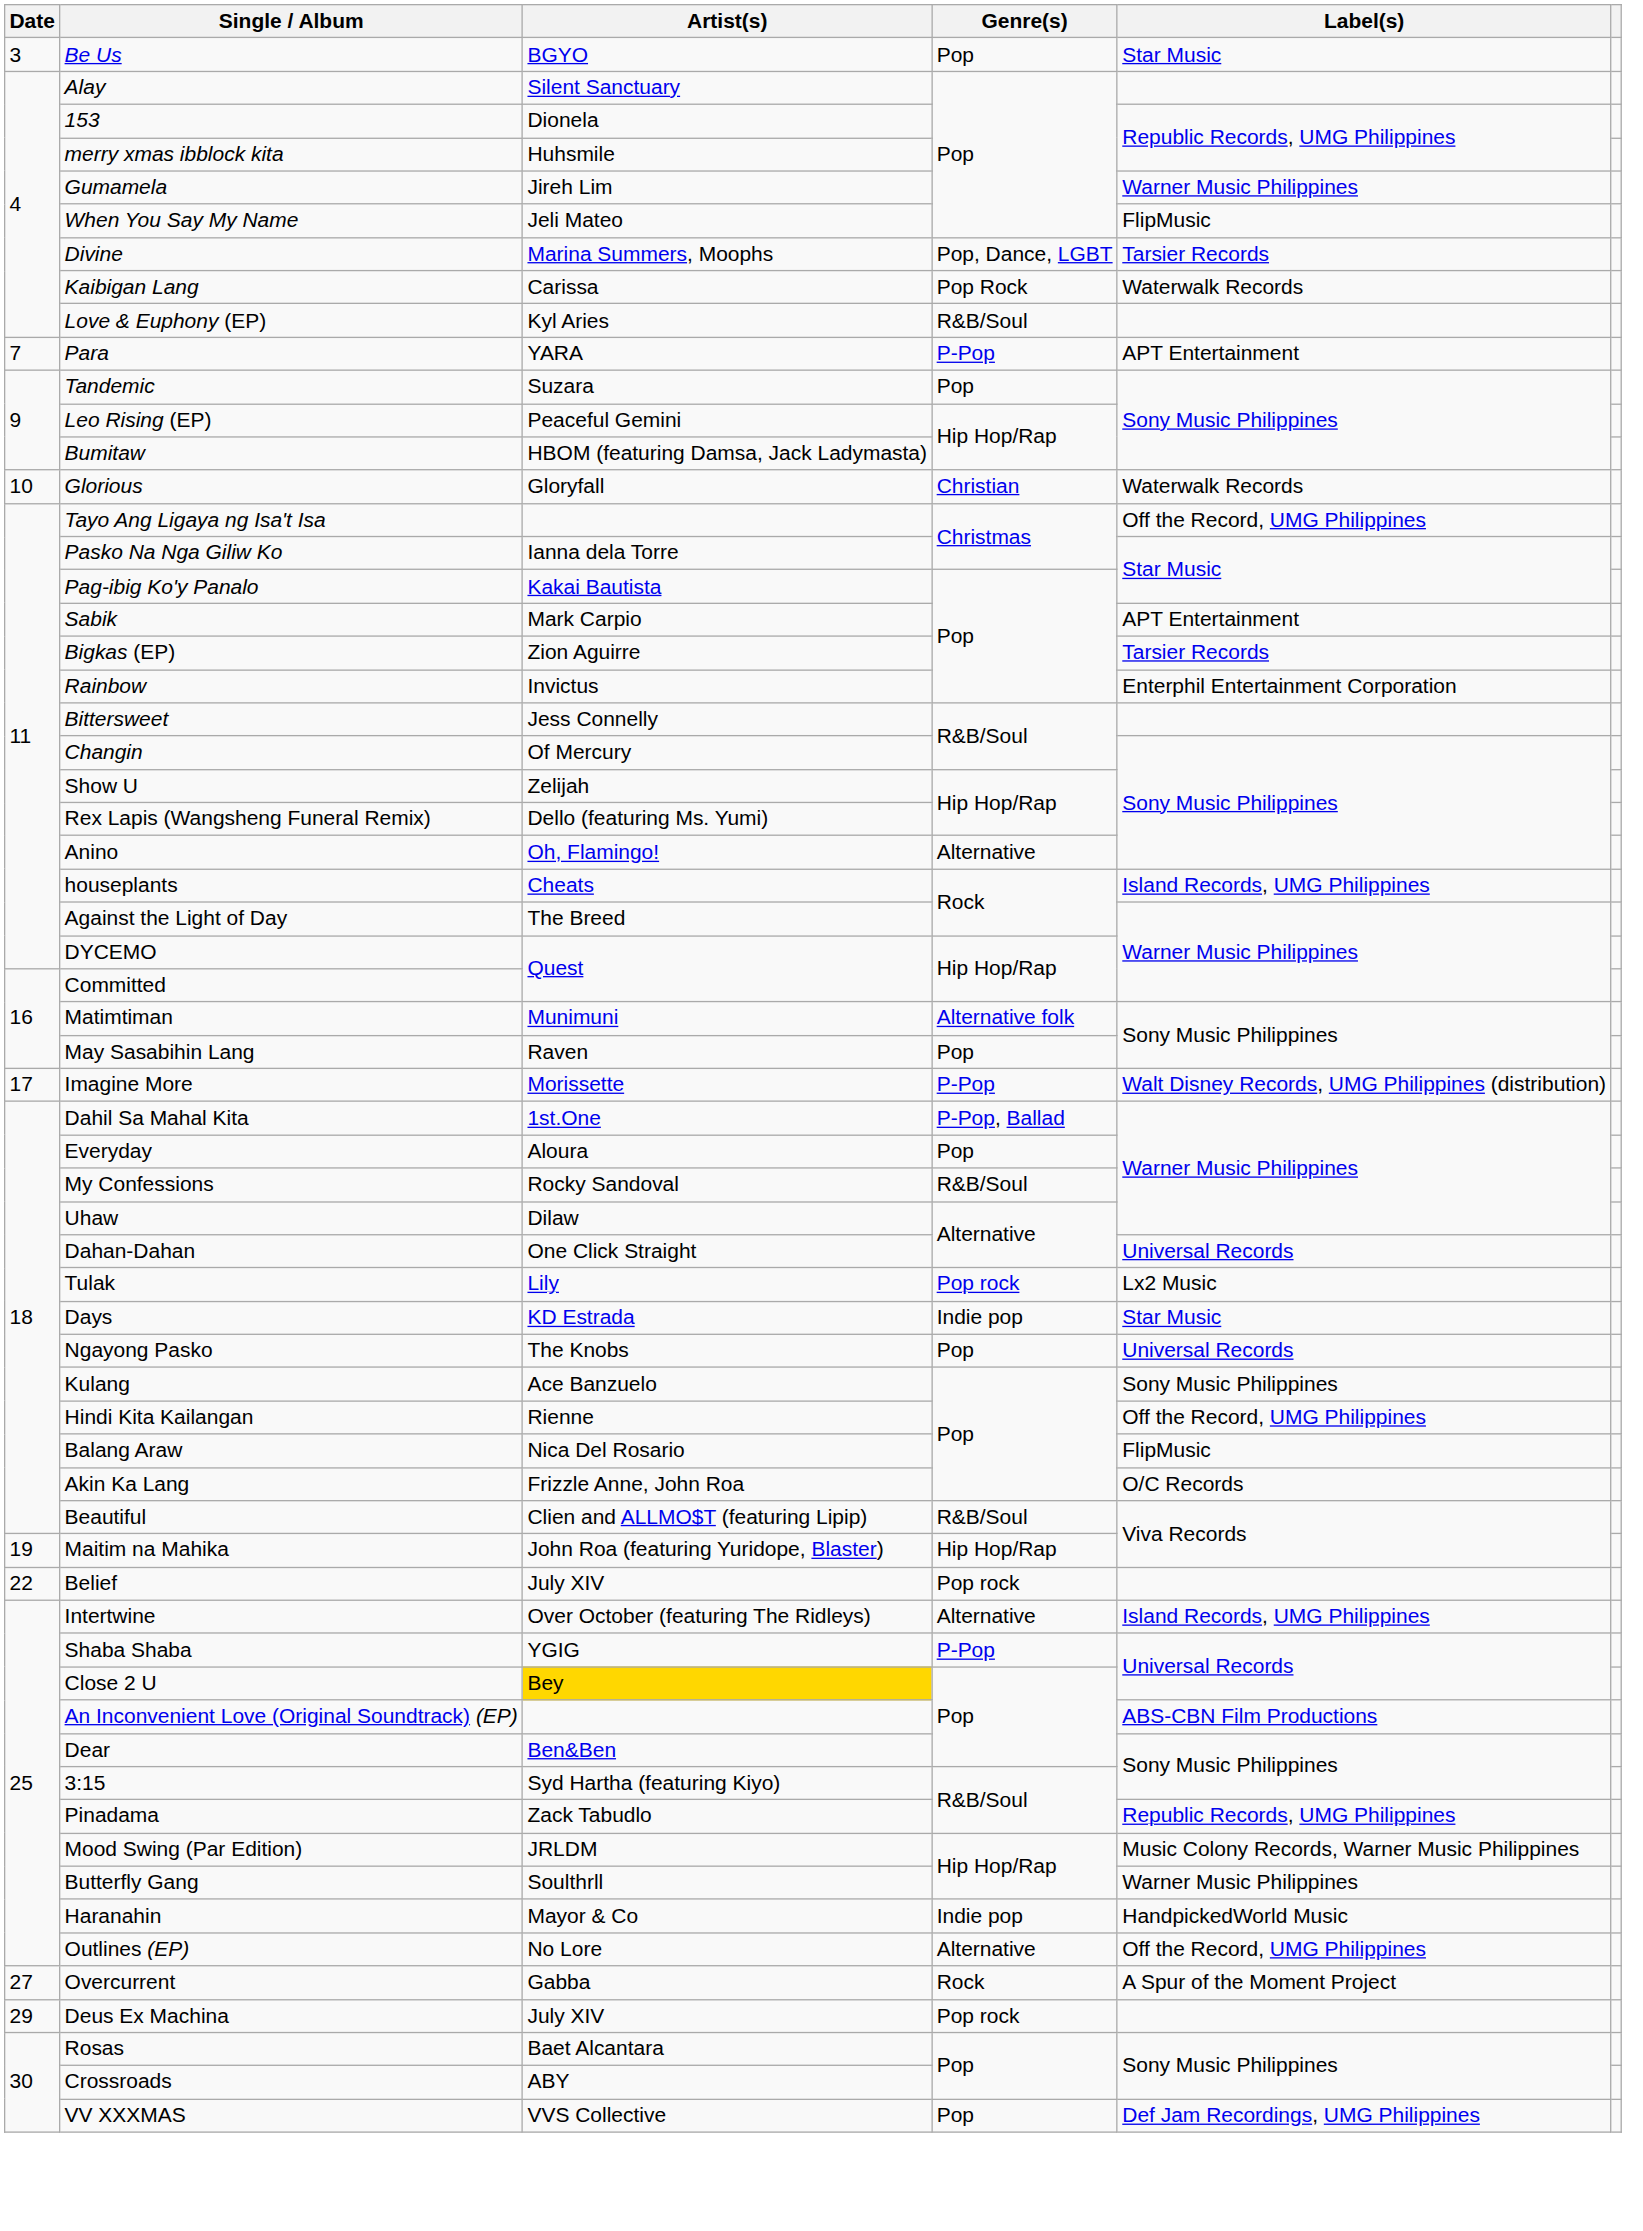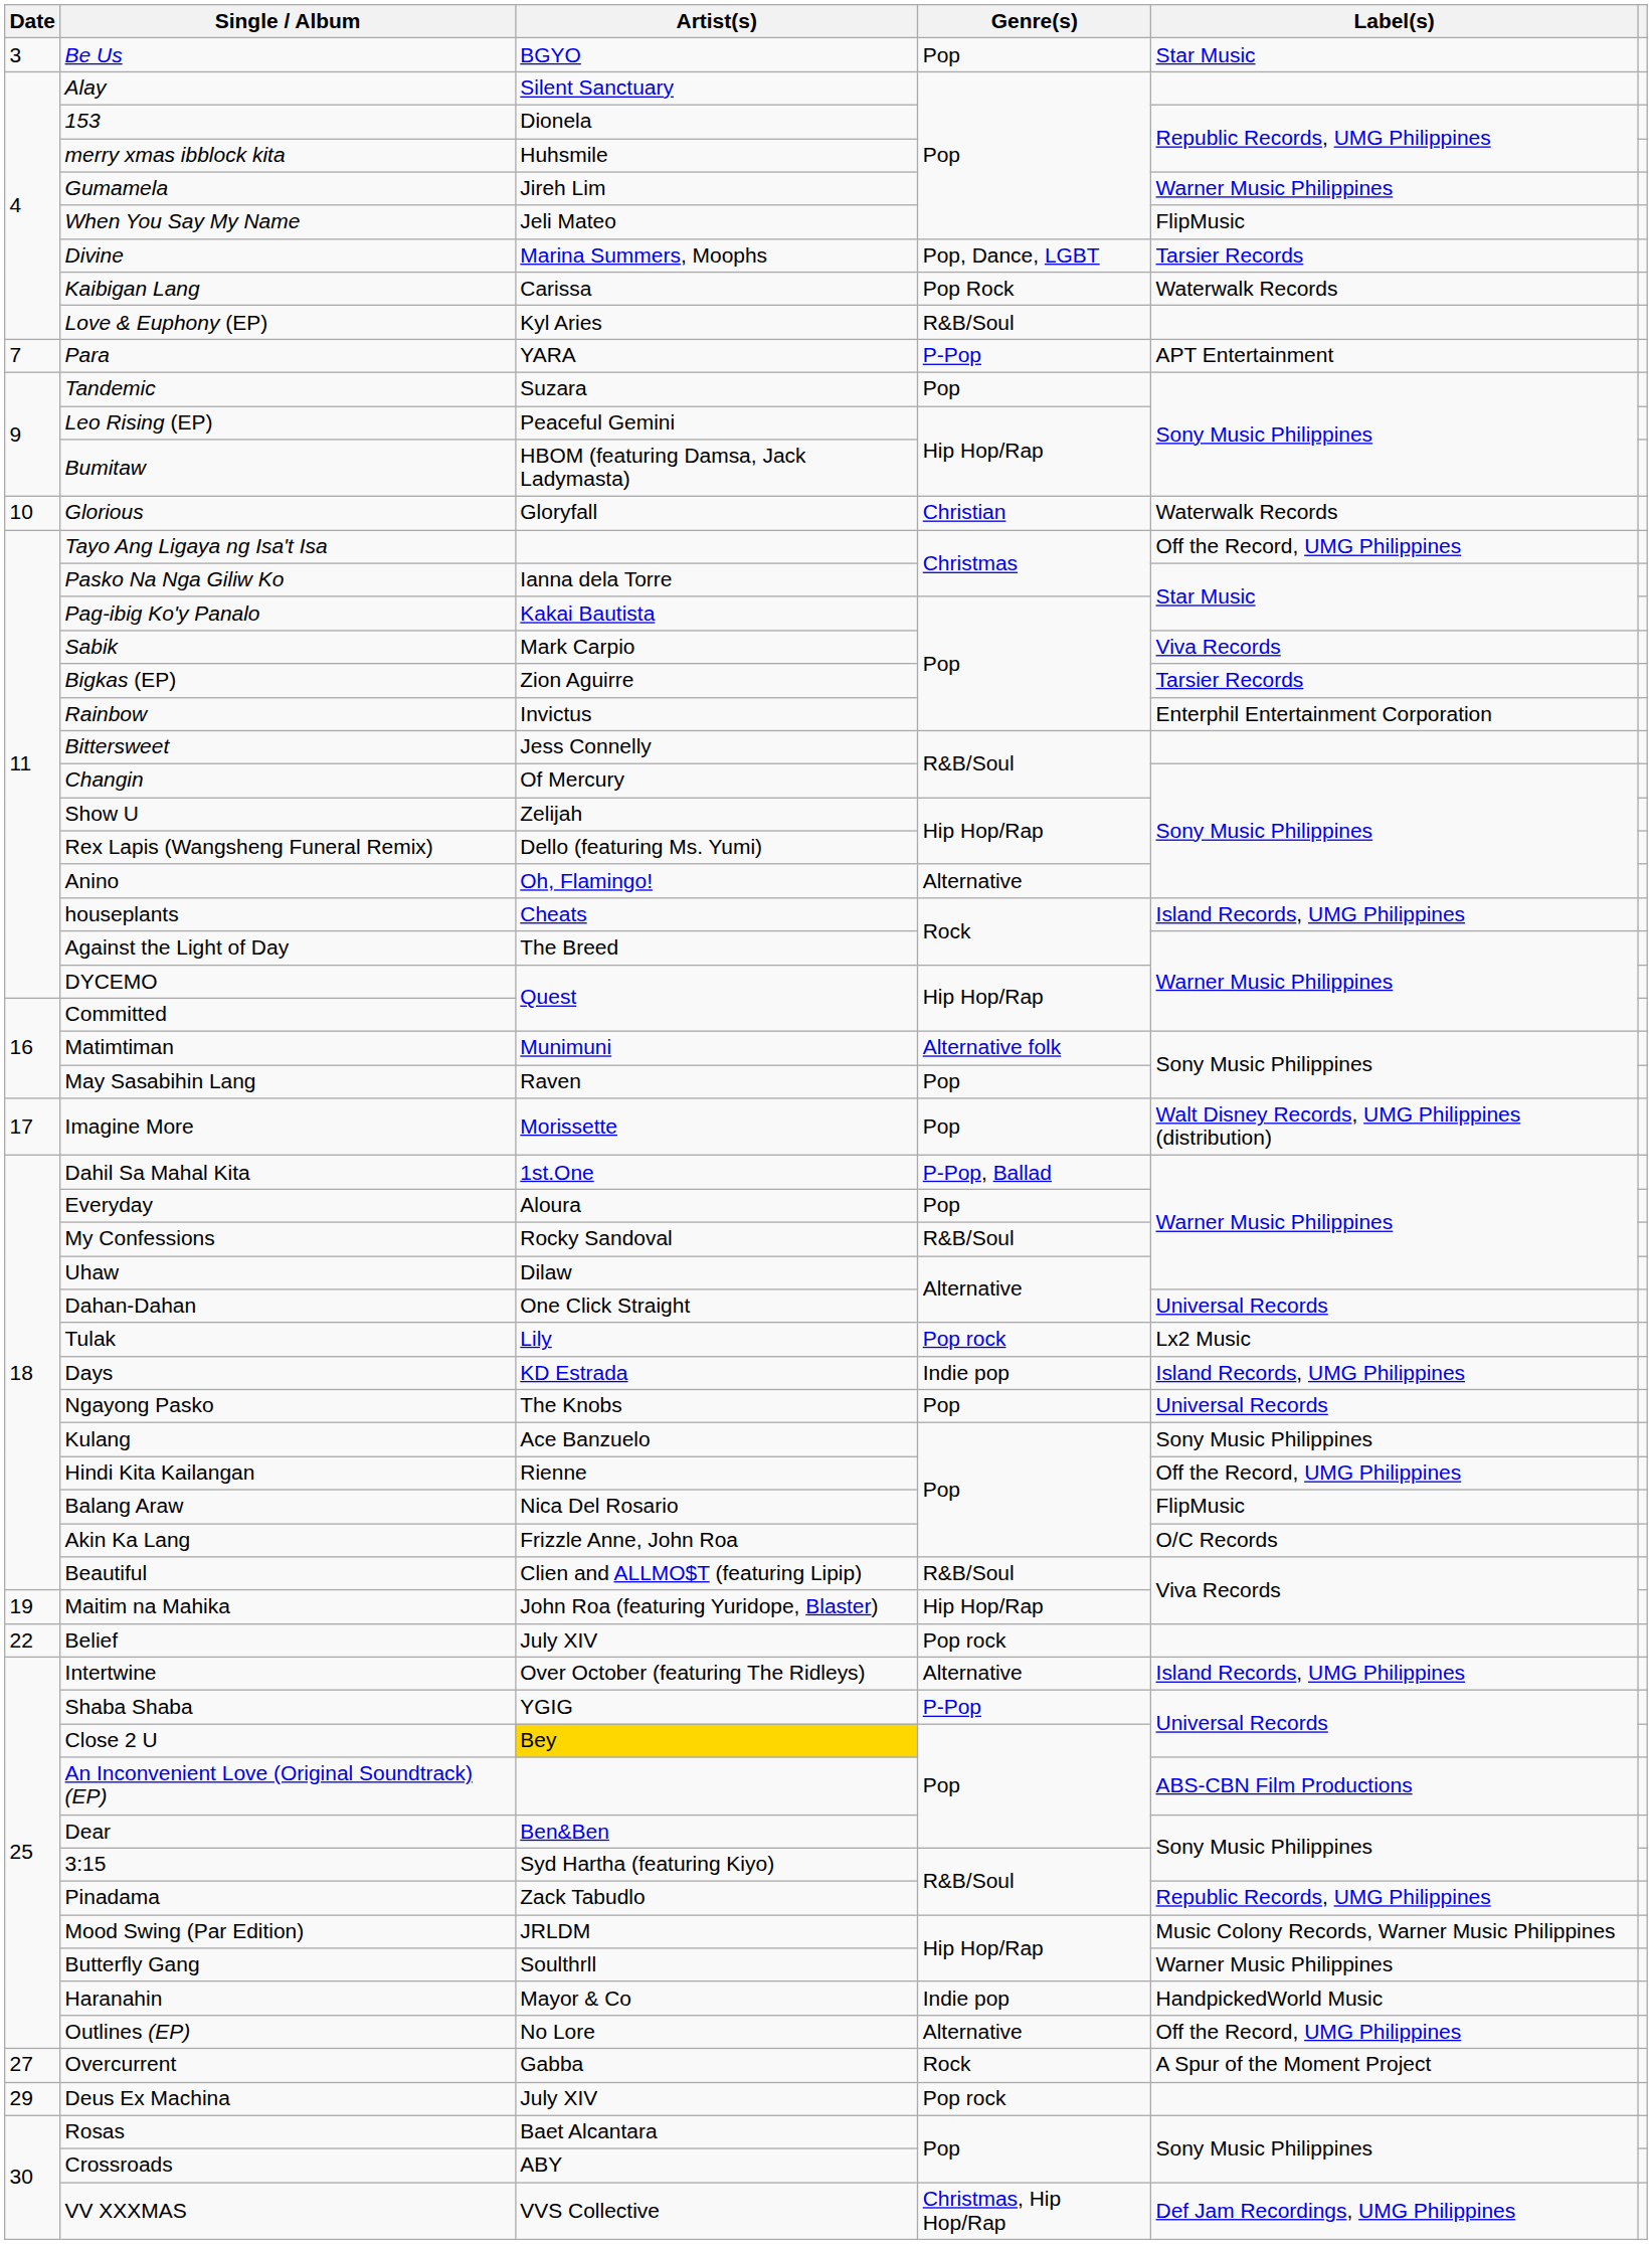 <table class="wikitable">
 <tr>
 <th>Date</th>
 <th>Single / Album</th>
 <th>Artist(s)</th>
 <th>Genre(s)</th>
 <th>Label(s)</th>
 <th></th>
 </tr>
 <tr>
 <td>3</td>
 <td><em><a href='#'>Be Us</a></em></td>
 <td><a href='#'>BGYO</a></td>
 <td>Pop</td>
 <td><a href='#'>Star Music</a></td>
 <td></td>
 </tr>
 <tr>
 <td rowspan="8">4</td>
 <td><em>Alay</em></td>
 <td><a href='#'>Silent Sanctuary</a></td>
 <td rowspan="5">Pop</td>
 <td></td>
 <td></td>
 </tr>
 <tr>
 <td><em>153</em></td>
 <td>Dionela</td>
 <td rowspan="2"><a href='#'>Republic Records</a>, <a href='#'>UMG Philippines</a></td>
 <td></td>
 </tr>
 <tr>
 <td><em>merry xmas ibblock kita</em></td>
 <td>Huhsmile</td>
 <td></td>
 </tr>
 <tr>
 <td><em>Gumamela</em></td>
 <td>Jireh Lim</td>
 <td><a href='#'>Warner Music Philippines</a></td>
 <td></td>
 </tr>
 <tr>
 <td><em>When You Say My Name</em></td>
 <td>Jeli Mateo</td>
 <td>FlipMusic</td>
 <td></td>
 </tr>
 <tr>
 <td><em>Divine</em></td>
 <td><a href='#'>Marina Summers</a>, Moophs</td>
 <td>Pop, Dance, <a href='#'>LGBT</a></td>
 <td><a href='#'>Tarsier Records</a></td>
 <td></td>
 </tr>
 <tr>
 <td><em>Kaibigan Lang</em></td>
 <td>Carissa</td>
 <td>Pop Rock</td>
 <td>Waterwalk Records</td>
 <td></td>
 </tr>
 <tr>
 <td><em>Love & Euphony</em> (EP)</td>
 <td>Kyl Aries</td>
 <td>R&B/Soul</td>
 <td></td>
 <td></td>
 </tr>
 <tr>
 <td>7</td>
 <td><em>Para</em></td>
 <td>YARA</td>
 <td><a href='#'>P-Pop</a></td>
 <td>APT Entertainment</td>
 <td></td>
 </tr>
 <tr>
 <td rowspan="3">9</td>
 <td><em>Tandemic</em></td>
 <td>Suzara</td>
 <td>Pop</td>
 <td rowspan="3"><a href='#'>Sony Music Philippines</a></td>
 <td></td>
 </tr>
 <tr>
 <td><em>Leo Rising</em> (EP)</td>
 <td>Peaceful Gemini</td>
 <td rowspan="2">Hip Hop/Rap</td>
 <td></td>
 </tr>
 <tr>
 <td><em>Bumitaw</em></td>
 <td>HBOM (featuring Damsa, Jack Ladymasta)</td>
 <td></td>
 </tr>
 <tr>
 <td>10</td>
 <td><em>Glorious</em></td>
 <td>Gloryfall</td>
 <td><a href='#'>Christian</a></td>
 <td>Waterwalk Records</td>
 <td></td>
 </tr>
 <tr>
 <td rowspan="14">11</td>
 <td><em>Tayo Ang Ligaya ng Isa't Isa</em></td>
 <td></td>
 <td rowspan="2"><a href='#'>Christmas</a></td>
 <td>Off the Record, <a href='#'>UMG Philippines</a></td>
 <td></td>
 </tr>
 <tr>
 <td><em>Pasko Na Nga Giliw Ko</em></td>
 <td>Ianna dela Torre</td>
 <td rowspan="2"><a href='#'>Star Music</a></td>
 <td></td>
 </tr>
 <tr>
 <td><em>Pag-ibig Ko'y Panalo</em></td>
 <td><a href='#'>Kakai Bautista</a></td>
 <td rowspan="4">Pop</td>
 <td></td>
 </tr>
 <tr>
 <td><em>Sabik</em></td>
 <td>Mark Carpio</td>
-<td>APT Entertainment</td>
+<td><a href='#'>Viva Records</a></td>
 <td></td>
 </tr>
 <tr>
 <td><em>Bigkas</em> (EP)</td>
 <td>Zion Aguirre</td>
 <td><a href='#'>Tarsier Records</a></td>
 <td></td>
 </tr>
 <tr>
 <td><em>Rainbow</em></td>
 <td>Invictus</td>
 <td>Enterphil Entertainment Corporation</td>
 <td></td>
 </tr>
 <tr>
 <td><em>Bittersweet</em></td>
 <td>Jess Connelly</td>
 <td rowspan="2">R&B/Soul</td>
 <td></td>
 <td></td>
 </tr>
 <tr>
 <td><em>Changin<strong></td>
 <td>Of Mercury</td>
 <td rowspan="4"><a href='#'>Sony Music Philippines</a></td>
 <td></td>
 </tr>
 <tr>
 <td></em>Show U<em></td>
 <td>Zelijah</td>
 <td rowspan="2">Hip Hop/Rap</td>
 <td></td>
 </tr>
 <tr>
 <td></em>Rex Lapis (Wangsheng Funeral Remix)<em></td>
 <td>Dello (featuring Ms. Yumi)</td>
 <td></td>
 </tr>
 <tr>
 <td></em>Anino<em></td>
 <td><a href='#'>Oh, Flamingo!</a></td>
 <td>Alternative</td>
 <td></td>
 </tr>
 <tr>
 <td></em>houseplants<em></td>
 <td><a href='#'>Cheats</a></td>
 <td rowspan="2">Rock</td>
 <td><a href='#'>Island Records</a>, <a href='#'>UMG Philippines</a></td>
 <td></td>
 </tr>
 <tr>
 <td></em>Against the Light of Day<em></td>
 <td>The Breed</td>
 <td rowspan="3"><a href='#'>Warner Music Philippines</a></td>
 <td></td>
 </tr>
 <tr>
 <td></em>DYCEMO<em></td>
 <td rowspan="2"><a href='#'>Quest</a></td>
 <td rowspan="2">Hip Hop/Rap</td>
 <td></td>
 </tr>
 <tr>
 <td rowspan="3">16</td>
 <td></em>Committed<em></td>
 <td></td>
 </tr>
 <tr>
 <td></em>Matimtiman<em></td>
 <td><a href='#'>Munimuni</a></td>
 <td><a href='#'>Alternative folk</a></td>
 <td rowspan="2">Sony Music Philippines</td>
 <td></td>
 </tr>
 <tr>
 <td></em>May Sasabihin Lang<em></td>
 <td>Raven</td>
 <td>Pop</td>
 <td></td>
 </tr>
 <tr>
 <td>17</td>
 <td></em>Imagine More<em></td>
 <td><a href='#'>Morissette</a></td>
-<td><a href='#'>P-Pop</a></td>
+<td>Pop</td>
 <td><a href='#'>Walt Disney Records</a>, <a href='#'>UMG Philippines</a> (distribution)</td>
 <td></td>
 </tr>
 <tr>
 <td rowspan="13">18</td>
 <td></em>Dahil Sa Mahal Kita<em></td>
 <td><a href='#'>1st.One</a></td>
 <td><a href='#'>P-Pop</a>, <a href='#'>Ballad</a></td>
 <td rowspan="4"><a href='#'>Warner Music Philippines</a></td>
 <td></td>
 </tr>
 <tr>
 <td></em>Everyday<em></td>
 <td>Aloura</td>
 <td>Pop</td>
 <td></td>
 </tr>
 <tr>
 <td></em>My Confessions<em></td>
 <td>Rocky Sandoval</td>
 <td>R&B/Soul</td>
 <td></td>
 </tr>
 <tr>
 <td></em>Uhaw<em></td>
 <td>Dilaw</td>
 <td rowspan="2">Alternative</td>
 <td></td>
 </tr>
 <tr>
 <td></em>Dahan-Dahan<em></td>
 <td>One Click Straight</td>
 <td><a href='#'>Universal Records</a></td>
 <td></td>
 </tr>
 <tr>
 <td></em>Tulak<em></td>
 <td><a href='#'>Lily</a></td>
 <td><a href='#'>Pop rock</a></td>
 <td>Lx2 Music</td>
 <td></td>
 </tr>
 <tr>
 <td></em>Days<em></td>
 <td><a href='#'>KD Estrada</a></td>
 <td>Indie pop</td>
-<td><a href='#'>Star Music</a></td>
+<td><a href='#'>Island Records</a>, <a href='#'>UMG Philippines</a></td>
 <td></td>
 </tr>
 <tr>
 <td></em>Ngayong Pasko<em></td>
 <td>The Knobs</td>
 <td>Pop</td>
 <td><a href='#'>Universal Records</a></td>
 <td></td>
 </tr>
 <tr>
 <td></em>Kulang<em></td>
 <td>Ace Banzuelo</td>
 <td rowspan="4">Pop</td>
 <td>Sony Music Philippines</td>
 <td></td>
 </tr>
 <tr>
 <td></em>Hindi Kita Kailangan<em></td>
 <td>Rienne</td>
 <td>Off the Record, <a href='#'>UMG Philippines</a></td>
 <td></td>
 </tr>
 <tr>
 <td></em>Balang Araw<em></td>
 <td>Nica Del Rosario</td>
 <td>FlipMusic</td>
 <td></td>
 </tr>
 <tr>
 <td></em>Akin Ka Lang<em></td>
 <td>Frizzle Anne, John Roa</td>
 <td>O/C Records</td>
 <td></td>
 </tr>
 <tr>
 <td></em>Beautiful<em></td>
 <td>Clien and <a href='#'>ALLMO$T</a> (featuring Lipip)</td>
 <td>R&B/Soul</td>
 <td rowspan="2">Viva Records</td>
 <td></td>
 </tr>
 <tr>
 <td>19</td>
 <td></em>Maitim na Mahika<em></td>
 <td>John Roa (featuring Yuridope, <a href='#'>Blaster</a>)</td>
 <td>Hip Hop/Rap</td>
 <td></td>
 </tr>
 <tr>
 <td>22</td>
 <td></em>Belief<em></td>
 <td>July XIV</td>
 <td>Pop rock</td>
 <td></td>
 <td></td>
 </tr>
 <tr>
 <td rowspan="11">25</td>
 <td></em>Intertwine<em></td>
 <td>Over October (featuring The Ridleys)</td>
 <td>Alternative</td>
 <td><a href='#'>Island Records</a>, <a href='#'>UMG Philippines</a></td>
 <td></td>
 </tr>
 <tr>
 <td></em>Shaba Shaba<em></td>
 <td>YGIG</td>
 <td><a href='#'>P-Pop</a></td>
 <td rowspan="2"><a href='#'>Universal Records</a></td>
 <td></td>
 </tr>
 <tr>
 <td></em>Close 2 U<em></td>
 <td style="background: gold;">Bey</td>
 <td rowspan="3">Pop</td>
 <td></td>
 </tr>
 <tr>
 <td></em><a href='#'>An Inconvenient Love (Original Soundtrack)</a><em> (EP)</td>
 <td></td>
 <td><a href='#'>ABS-CBN Film Productions</a></td>
 <td></td>
 </tr>
 <tr>
 <td></em>Dear<em></td>
 <td><a href='#'>Ben&Ben</a></td>
 <td rowspan="2">Sony Music Philippines</td>
 <td></td>
 </tr>
 <tr>
 <td></em>3:15<em></td>
 <td>Syd Hartha (featuring Kiyo)</td>
 <td rowspan="2">R&B/Soul</td>
 <td></td>
 </tr>
 <tr>
 <td></em>Pinadama<em></td>
 <td>Zack Tabudlo</td>
 <td><a href='#'>Republic Records</a>, <a href='#'>UMG Philippines</a></td>
 <td></td>
 </tr>
 <tr>
 <td></em>Mood Swing (Par Edition)<em></td>
 <td>JRLDM</td>
 <td rowspan="2">Hip Hop/Rap</td>
 <td>Music Colony Records, Warner Music Philippines</td>
 <td></td>
 </tr>
 <tr>
 <td></em>Butterfly Gang<em></td>
 <td>Soulthrll</td>
 <td>Warner Music Philippines</td>
 <td></td>
 </tr>
 <tr>
 <td></em>Haranahin<em></td>
 <td>Mayor & Co</td>
 <td>Indie pop</td>
 <td>HandpickedWorld Music</td>
 <td></td>
 </tr>
 <tr>
 <td></em>Outlines<em> (EP)</td>
 <td>No Lore</td>
 <td>Alternative</td>
 <td>Off the Record, <a href='#'>UMG Philippines</a></td>
 </tr>
 <tr>
 <td>27</td>
 <td></em>Overcurrent<em></td>
 <td>Gabba</td>
 <td>Rock</td>
 <td>A Spur of the Moment Project</td>
 <td></td>
 </tr>
 <tr>
 <td>29</td>
 <td></em>Deus Ex Machina<em></td>
 <td>July XIV</td>
 <td>Pop rock</td>
 <td></td>
 <td></td>
 </tr>
 <tr>
 <td rowspan="3">30</td>
 <td></em>Rosas<em></td>
 <td>Baet Alcantara</td>
 <td rowspan="2">Pop</td>
 <td rowspan="2">Sony Music Philippines</td>
 <td></td>
 </tr>
 <tr>
 <td></em>Crossroads<em></td>
 <td>ABY</td>
 <td></td>
 </tr>
 <tr>
 <td></em>VV XXXMAS<em></td>
 <td>VVS Collective</td>
-<td>Pop</td>
+<td><a href='#'>Christmas</a>, Hip Hop/Rap</td>
 <td><a href='#'>Def Jam Recordings</a>, <a href='#'>UMG Philippines</a></td>
 <td></td>
 </tr>
 </table>
